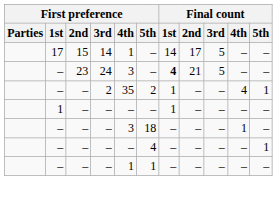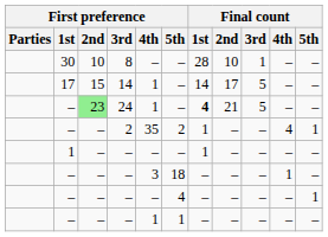 <table class="wikitable" style="text-align:right;">
 <tr>
 <th colspan="6">First preference</th>
 <th colspan="5">Final count</th>
 </tr>
 <tr>
 <th style="text-align:left;">Parties</th>
 <th>1st</th>
 <th>2nd</th>
 <th>3rd</th>
 <th>4th</th>
 <th>5th</th>
 <th>1st</th>
 <th>2nd</th>
 <th>3rd</th>
 <th>4th</th>
 <th>5th</th>
 </tr>
 <tr>
 <td style="text-align:left;"></td>
+<td>30</td>
+<td>10</td>
+<td>8</td>
+<td>–</td>
+<td>–</td>
+<td>28</td>
+<td>10</td>
+<td>1</td>
+<td>–</td>
+<td>–</td>
+</tr>
+<tr>
+<td style="text-align:left;"></td>
 <td>17</td>
 <td>15</td>
 <td>14</td>
 <td>1</td>
 <td>–</td>
 <td>14</td>
 <td>17</td>
 <td>5</td>
 <td>–</td>
 <td>–</td>
 </tr>
 <tr>
 <td style="text-align:left;"></td>
 <td>–</td>
-<td>23</td>
+<td style="background: lightgreen;">23</td>
 <td>24</td>
-<td>3</td>
+<td>1</td>
 <td>–</td>
 <td><strong>4</strong></td>
 <td>21</td>
 <td>5</td>
 <td>–</td>
 <td>–</td>
 </tr>
 <tr>
 <td style="text-align:left;"></td>
 <td>–</td>
 <td>–</td>
 <td>2</td>
 <td>35</td>
 <td>2</td>
 <td>1</td>
 <td>–</td>
 <td>–</td>
 <td>4</td>
 <td>1</td>
 </tr>
 <tr>
 <td style="text-align:left;"></td>
 <td>1</td>
 <td>–</td>
 <td>–</td>
 <td>–</td>
 <td>–</td>
 <td>1</td>
 <td>–</td>
 <td>–</td>
 <td>–</td>
 <td>–</td>
 </tr>
 <tr>
 <td style="text-align:left;"></td>
 <td>–</td>
 <td>–</td>
 <td>–</td>
 <td>3</td>
 <td>18</td>
 <td>–</td>
 <td>–</td>
 <td>–</td>
 <td>1</td>
 <td>–</td>
 </tr>
 <tr>
 <td style="text-align:left;"></td>
 <td>–</td>
 <td>–</td>
 <td>–</td>
 <td>–</td>
 <td>4</td>
 <td>–</td>
 <td>–</td>
 <td>–</td>
 <td>–</td>
 <td>1</td>
 </tr>
 <tr>
 <td style="text-align:left;"></td>
 <td>–</td>
 <td>–</td>
 <td>–</td>
 <td>1</td>
 <td>1</td>
 <td>–</td>
 <td>–</td>
 <td>–</td>
 <td>–</td>
 <td>–</td>
 </tr>
 </table>
